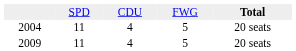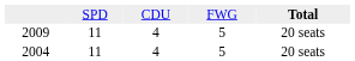 <table border="0" cellpadding="2" cellspacing="0" width="400">
 <tr bgcolor="#eeeeee" align="center">
 <td></td>
 <td><a href='#'>SPD</a></td>
 <td><a href='#'>CDU</a></td>
 <td><a href='#'>FWG</a></td>
 <td><strong>Total</strong></td>
 </tr>
 <tr align="center">
+<td>2009</td>
+<td>11</td>
+<td>4</td>
+<td>5</td>
+<td>20 seats</td>
+</tr>
+<tr align="center">
 <td>2004</td>
 <td>11</td>
 <td>4</td>
 <td>5</td>
 <td>20 seats</td>
 </tr>
-<tr align="center">
-<td>2009</td>
-<td>11</td>
-<td>4</td>
-<td>5</td>
-<td>20 seats</td>
-</tr>
 </table>
